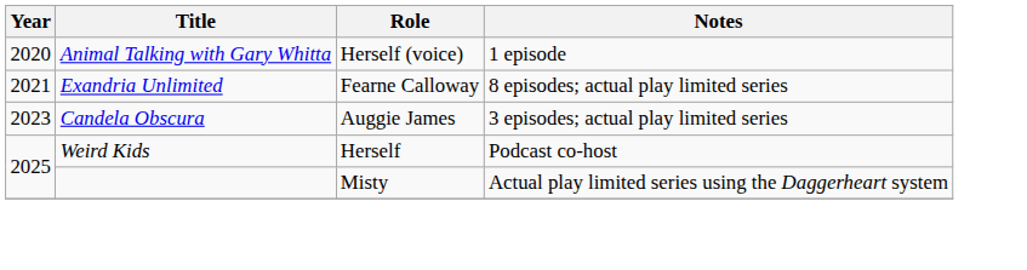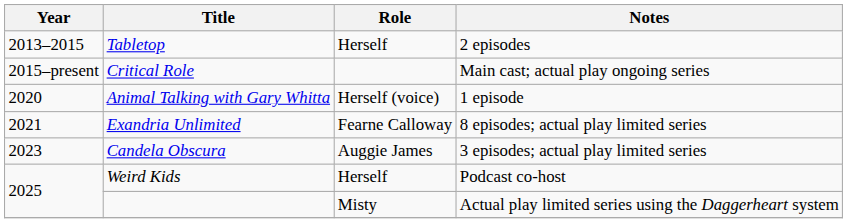 <table class="wikitable sortable">
 <tr>
 <th>Year</th>
 <th>Title</th>
 <th>Role</th>
 <th class="unsortable">Notes</th>
+</tr>
+<tr>
+<td>2013–2015</td>
+<td><em><a href='#'>Tabletop</a></em></td>
+<td>Herself</td>
+<td>2 episodes</td>
+</tr>
+<tr>
+<td>2015–present</td>
+<td><em><a href='#'>Critical Role</a></em></td>
+<td></td>
+<td>Main cast; actual play ongoing series</td>
 </tr>
 <tr>
 <td>2020</td>
 <td><em><a href='#'>Animal Talking with Gary Whitta</a></em></td>
 <td>Herself (voice)</td>
 <td>1 episode</td>
 </tr>
 <tr>
 <td>2021</td>
 <td><em><a href='#'>Exandria Unlimited</a></em></td>
 <td>Fearne Calloway</td>
 <td>8 episodes; actual play limited series</td>
 </tr>
 <tr>
 <td>2023</td>
 <td><em><a href='#'>Candela Obscura</a></em></td>
 <td>Auggie James</td>
 <td>3 episodes; actual play limited series</td>
 </tr>
 <tr>
 <td rowspan="2">2025</td>
 <td><em>Weird Kids</em></td>
 <td>Herself</td>
 <td>Podcast co-host</td>
 </tr>
 <tr>
 <td></td>
 <td>Misty</td>
 <td>Actual play limited series using the <em>Daggerheart</em> system</td>
 </tr>
 <tr>
 </tr>
 </table>
